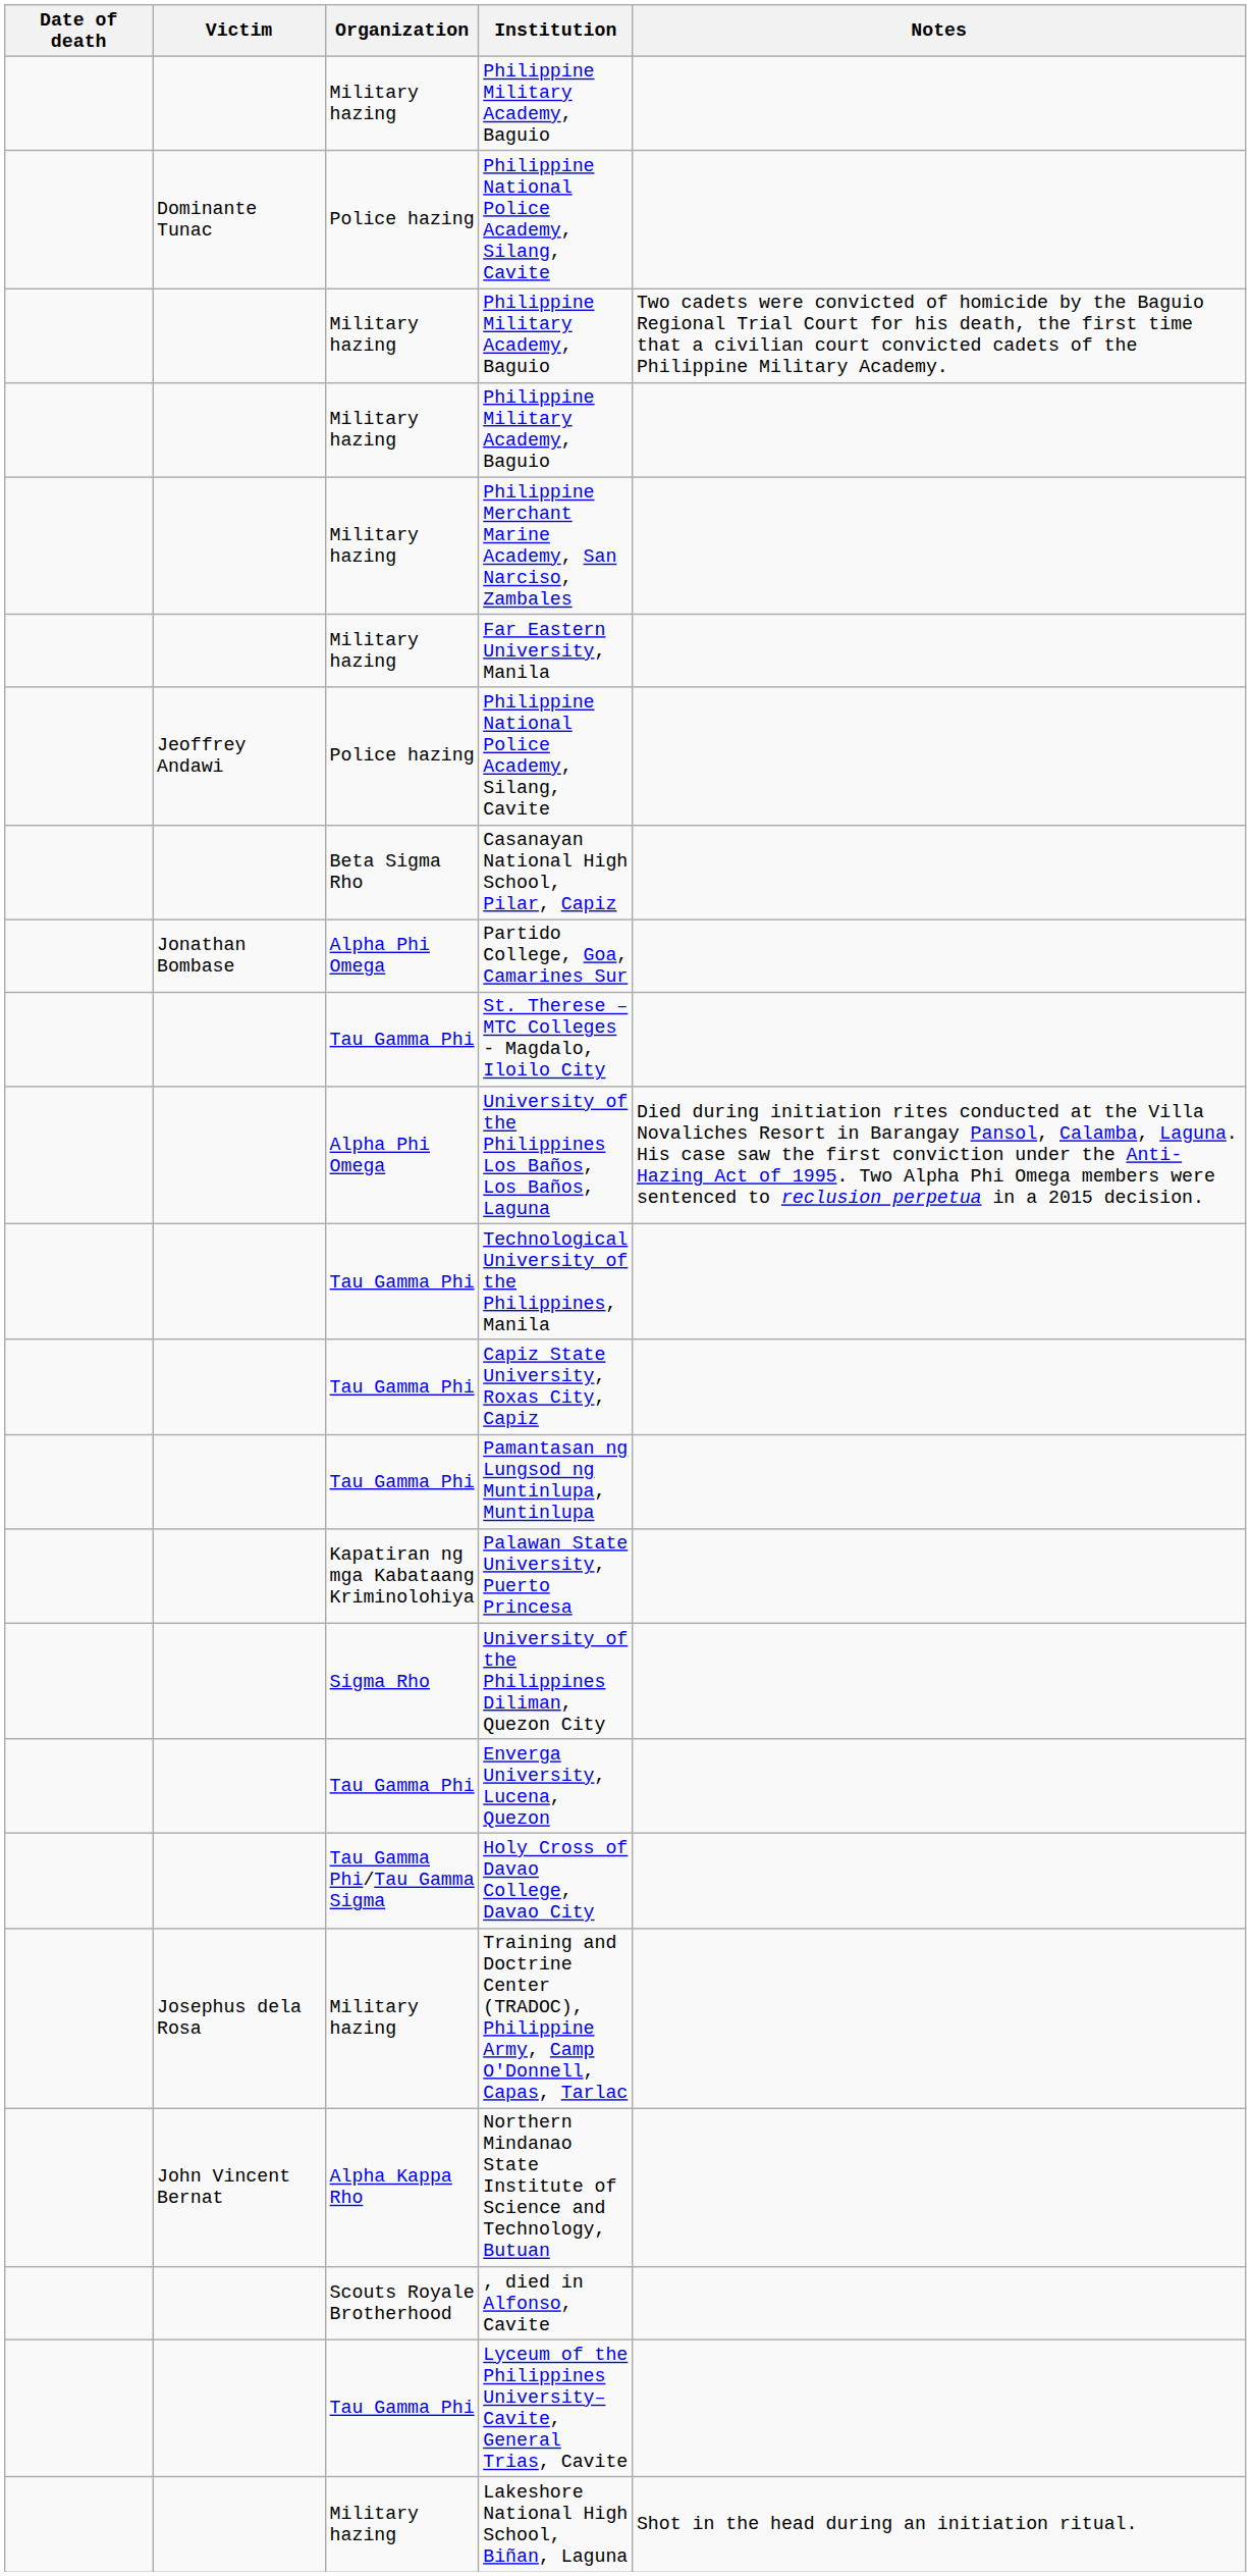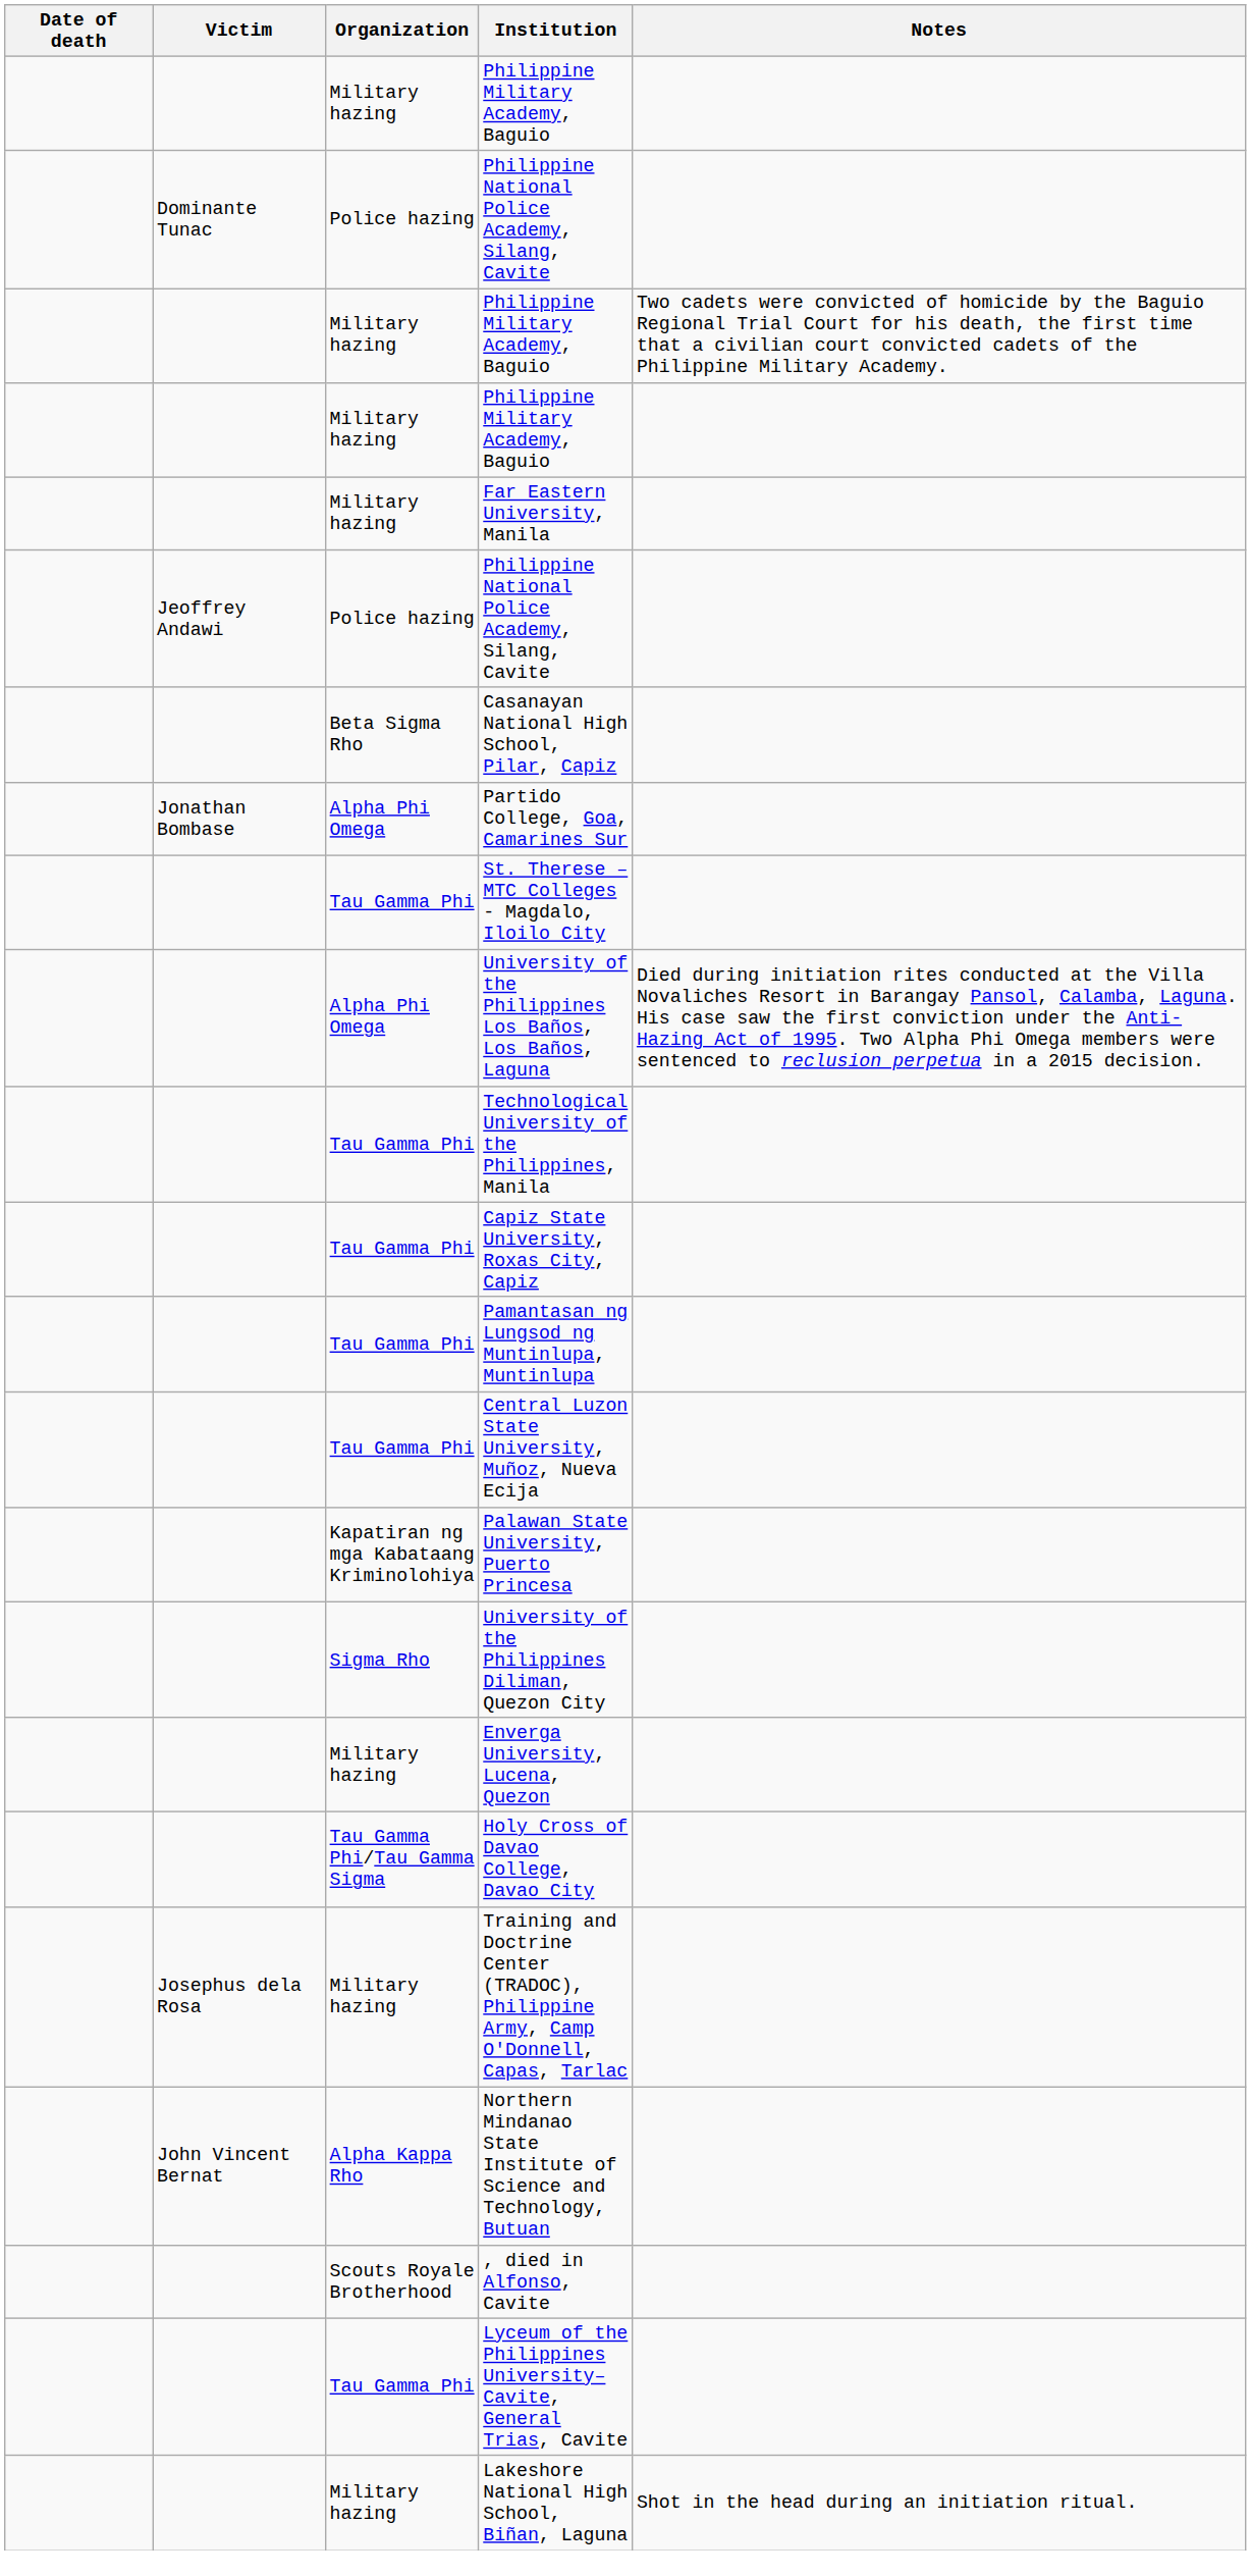 <table class="wikitable sortable">
 <tr>
 <th width=12%>Date of death</th>
 <th width=14%>Victim</th>
 <th width=12%>Organization</th>
 <th width=12%>Institution</th>
 <th width=50% class="unsortable">Notes</th>
 </tr>
 <tr>
 <td></td>
 <td></td>
 <td>Military hazing</td>
 <td><a href='#'>Philippine Military Academy</a>, Baguio</td>
 <td></td>
 </tr>
 <tr>
 <td></td>
 <td>Dominante Tunac</td>
 <td>Police hazing</td>
 <td><a href='#'>Philippine National Police Academy</a>, <a href='#'>Silang</a>, <a href='#'>Cavite</a></td>
 <td></td>
 </tr>
 <tr>
 <td></td>
 <td></td>
 <td>Military hazing</td>
 <td><a href='#'>Philippine Military Academy</a>, Baguio</td>
 <td>Two cadets were convicted of homicide by the Baguio Regional Trial Court for his death, the first time that a civilian court convicted cadets of the Philippine Military Academy.</td>
 </tr>
 <tr>
 <td></td>
 <td></td>
 <td>Military hazing</td>
 <td><a href='#'>Philippine Military Academy</a>, Baguio</td>
-<td></td>
-</tr>
-<tr>
-<td></td>
-<td></td>
-<td>Military hazing</td>
-<td><a href='#'>Philippine Merchant Marine Academy</a>, <a href='#'>San Narciso</a>, <a href='#'>Zambales</a></td>
 <td></td>
 </tr>
 <tr>
 <td></td>
 <td></td>
 <td>Military hazing</td>
 <td><a href='#'>Far Eastern University</a>, Manila</td>
 <td></td>
 </tr>
 <tr>
 <td></td>
 <td>Jeoffrey Andawi</td>
 <td>Police hazing</td>
 <td><a href='#'>Philippine National Police Academy</a>, Silang, Cavite</td>
 <td></td>
 </tr>
 <tr>
 <td></td>
 <td></td>
 <td>Beta Sigma Rho</td>
 <td>Casanayan National High School, <a href='#'>Pilar</a>, <a href='#'>Capiz</a></td>
 <td></td>
 </tr>
 <tr>
 <td></td>
 <td>Jonathan Bombase</td>
 <td><a href='#'>Alpha Phi Omega</a></td>
 <td>Partido College, <a href='#'>Goa</a>, <a href='#'>Camarines Sur</a></td>
 <td></td>
 </tr>
 <tr>
 <td></td>
 <td></td>
 <td><a href='#'>Tau Gamma Phi</a></td>
 <td><a href='#'>St. Therese – MTC Colleges</a> - Magdalo, <a href='#'>Iloilo City</a></td>
 <td></td>
 </tr>
 <tr>
 <td></td>
 <td></td>
 <td><a href='#'>Alpha Phi Omega</a></td>
 <td><a href='#'>University of the Philippines Los Baños</a>, <a href='#'>Los Baños</a>, <a href='#'>Laguna</a></td>
 <td>Died during initiation rites conducted at the Villa Novaliches Resort in Barangay <a href='#'>Pansol</a>, <a href='#'>Calamba</a>, <a href='#'>Laguna</a>. His case saw the first conviction under the <a href='#'>Anti-Hazing Act of 1995</a>. Two Alpha Phi Omega members were sentenced to <em><a href='#'>reclusion perpetua</a></em> in a 2015 decision.</td>
 </tr>
 <tr>
 <td></td>
 <td></td>
 <td><a href='#'>Tau Gamma Phi</a></td>
 <td><a href='#'>Technological University of the Philippines</a>, Manila</td>
 <td></td>
 </tr>
 <tr>
 <td></td>
 <td></td>
 <td><a href='#'>Tau Gamma Phi</a></td>
 <td><a href='#'>Capiz State University</a>, <a href='#'>Roxas City</a>, <a href='#'>Capiz</a></td>
 <td></td>
 </tr>
 <tr>
 <td></td>
 <td></td>
 <td><a href='#'>Tau Gamma Phi</a></td>
 <td><a href='#'>Pamantasan ng Lungsod ng Muntinlupa</a>, <a href='#'>Muntinlupa</a></td>
 <td></td>
 </tr>
 <tr>
 <td></td>
 <td></td>
+<td><a href='#'>Tau Gamma Phi</a></td>
+<td><a href='#'>Central Luzon State University</a>, <a href='#'>Muñoz</a>, Nueva Ecija</td>
+<td></td>
+</tr>
+<tr>
+<td></td>
+<td></td>
 <td>Kapatiran ng mga Kabataang Kriminolohiya</td>
 <td><a href='#'>Palawan State University</a>, <a href='#'>Puerto Princesa</a></td>
 <td></td>
 </tr>
 <tr>
 <td></td>
 <td></td>
 <td><a href='#'>Sigma Rho</a></td>
 <td><a href='#'>University of the Philippines Diliman</a>, Quezon City</td>
 <td></td>
 </tr>
 <tr>
 <td></td>
 <td></td>
-<td><a href='#'>Tau Gamma Phi</a></td>
+<td>Military hazing</td>
 <td><a href='#'>Enverga University</a>, <a href='#'>Lucena</a>, <a href='#'>Quezon</a></td>
 <td></td>
 </tr>
 <tr>
 <td></td>
 <td></td>
 <td><a href='#'>Tau Gamma Phi</a>/<a href='#'>Tau Gamma Sigma</a></td>
 <td><a href='#'>Holy Cross of Davao College</a>, <a href='#'>Davao City</a></td>
 <td></td>
 </tr>
 <tr>
 <td></td>
 <td>Josephus dela Rosa</td>
 <td>Military hazing</td>
 <td>Training and Doctrine Center (TRADOC), <a href='#'>Philippine Army</a>, <a href='#'>Camp O'Donnell</a>, <a href='#'>Capas</a>, <a href='#'>Tarlac</a></td>
 <td></td>
 </tr>
 <tr>
 <td></td>
 <td>John Vincent Bernat</td>
 <td><a href='#'>Alpha Kappa Rho</a></td>
 <td>Northern Mindanao State Institute of Science and Technology, <a href='#'>Butuan</a></td>
 <td></td>
 </tr>
 <tr>
 <td></td>
 <td></td>
 <td>Scouts Royale Brotherhood</td>
 <td>, died in <a href='#'>Alfonso</a>, Cavite</td>
 <td></td>
 </tr>
 <tr>
 <td></td>
 <td></td>
 <td><a href='#'>Tau Gamma Phi</a></td>
 <td><a href='#'>Lyceum of the Philippines University–Cavite</a>, <a href='#'>General Trias</a>, Cavite</td>
 <td></td>
 </tr>
 <tr>
 <td></td>
 <td></td>
 <td>Military hazing</td>
 <td>Lakeshore National High School, <a href='#'>Biñan</a>, Laguna</td>
 <td>Shot in the head during an initiation ritual.</td>
 </tr>
 </table>
